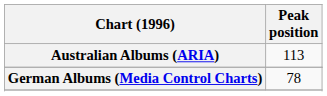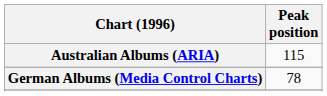 <table class="wikitable plainrowheaders sortable" style="text-align: center;">
 <tr>
 <th scope="col">Chart (1996)</th>
 <th scope="col">Peak<br>position</th>
 </tr>
 <tr>
 <th scope=row>Australian Albums (<a href='#'>ARIA</a>)</th>
-<td align="center">113</td>
+<td align="center">115</td>
 </tr>
 <tr>
 </tr>
 <tr>
 </tr>
 <tr>
 </tr>
 <tr>
 </tr>
 <tr>
 </tr>
 <tr>
 </tr>
 <tr>
 <th scope=row>German Albums (<a href='#'>Media Control Charts</a>)</th>
 <td align="center">78</td>
 </tr>
 <tr>
 </tr>
 <tr>
 </tr>
 <tr>
 </tr>
 <tr>
 </tr>
 <tr>
 </tr>
 <tr>
 </tr>
 </table>
